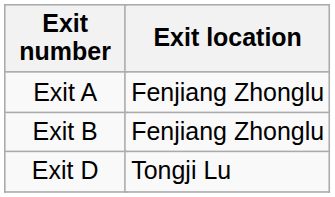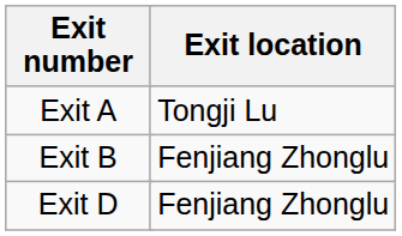 <table class="wikitable">
 <tr>
 <th style="width:70px" colspan="2">Exit number</th>
 <th>Exit location</th>
 </tr>
 <tr>
 <td align="center" colspan="2">Exit A</td>
-<td>Fenjiang Zhonglu</td>
+<td>Tongji Lu</td>
 </tr>
 <tr>
 <td align="center" colspan="2">Exit B</td>
 <td>Fenjiang Zhonglu</td>
 </tr>
 <tr>
 <td align="center" colspan="2">Exit D</td>
-<td>Tongji Lu</td>
+<td>Fenjiang Zhonglu</td>
 </tr>
 </table>
